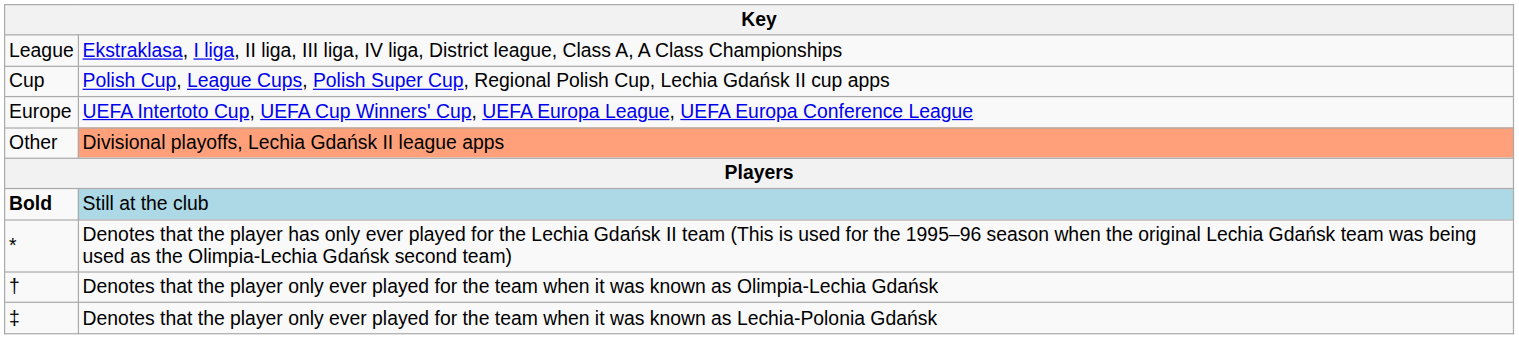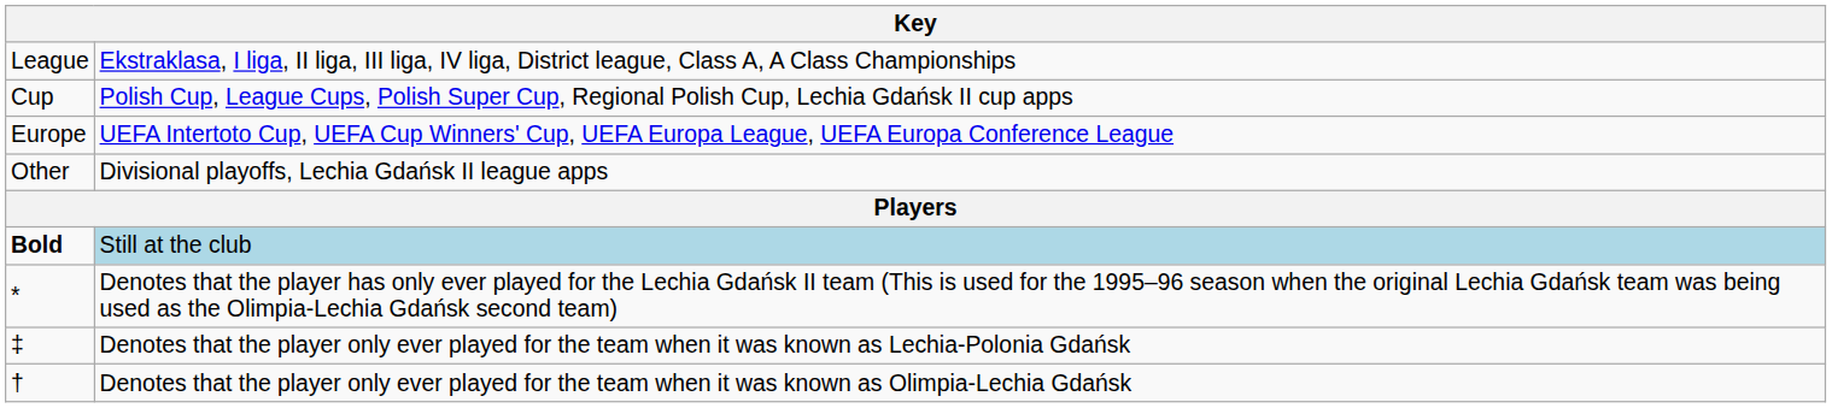 <table class="wikitable">
 <tr>
 <th colspan="2">Key</th>
 </tr>
 <tr>
 <td>League</td>
 <td><a href='#'>Ekstraklasa</a>, <a href='#'>I liga</a>, II liga, III liga, IV liga, District league, Class A, A Class Championships</td>
 </tr>
 <tr>
 <td>Cup</td>
 <td><a href='#'>Polish Cup</a>, <a href='#'>League Cups</a>, <a href='#'>Polish Super Cup</a>, Regional Polish Cup, Lechia Gdańsk II cup apps</td>
 </tr>
 <tr>
 <td>Europe</td>
 <td><a href='#'>UEFA Intertoto Cup</a>, <a href='#'>UEFA Cup Winners' Cup</a>, <a href='#'>UEFA Europa League</a>, <a href='#'>UEFA Europa Conference League</a></td>
 </tr>
 <tr>
 <td>Other</td>
-<td style="background: lightsalmon;">Divisional playoffs, Lechia Gdańsk II league apps</td>
+<td>Divisional playoffs, Lechia Gdańsk II league apps</td>
 </tr>
 <tr>
 <th colspan="2">Players</th>
 </tr>
 <tr>
 <td><strong>Bold</strong></td>
 <td style="background: lightblue;">Still at the club</td>
 </tr>
 <tr>
 <td>*</td>
 <td>Denotes that the player has only ever played for the Lechia Gdańsk II team (This is used for the 1995–96 season when the original Lechia Gdańsk team was being used as the Olimpia-Lechia Gdańsk second team)</td>
 </tr>
 <tr>
+<td>‡</td>
+<td>Denotes that the player only ever played for the team when it was known as Lechia-Polonia Gdańsk</td>
+</tr>
+<tr>
 <td>†</td>
 <td>Denotes that the player only ever played for the team when it was known as Olimpia-Lechia Gdańsk</td>
 </tr>
-<tr>
-<td>‡</td>
-<td>Denotes that the player only ever played for the team when it was known as Lechia-Polonia Gdańsk</td>
-</tr>
 </table>
